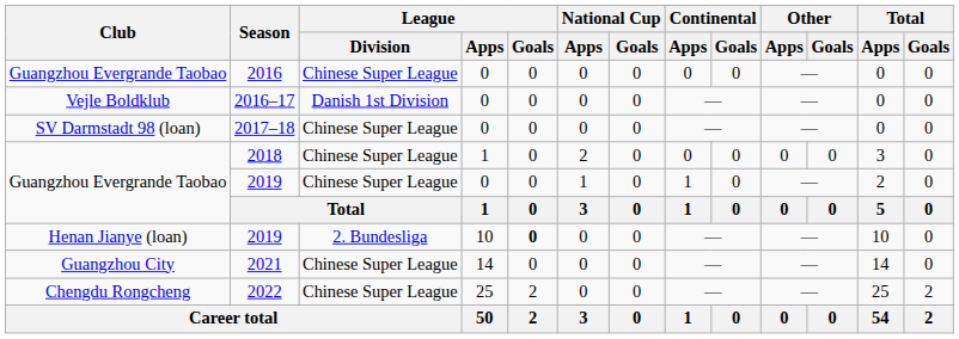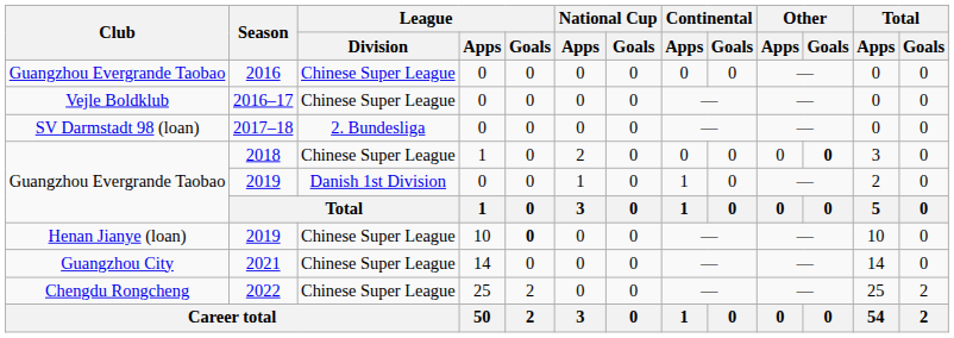 <table class="wikitable" style="text-align: center">
 <tr>
 <th rowspan="2">Club</th>
 <th rowspan="2">Season</th>
 <th colspan="3">League</th>
 <th colspan="2">National Cup</th>
 <th colspan="2">Continental</th>
 <th colspan="2">Other</th>
 <th colspan="2">Total</th>
 </tr>
 <tr>
 <th>Division</th>
 <th>Apps</th>
 <th>Goals</th>
 <th>Apps</th>
 <th>Goals</th>
 <th>Apps</th>
 <th>Goals</th>
 <th>Apps</th>
 <th>Goals</th>
 <th>Apps</th>
 <th>Goals</th>
 </tr>
 <tr>
 <td><a href='#'>Guangzhou Evergrande Taobao</a></td>
 <td><a href='#'>2016</a></td>
 <td><a href='#'>Chinese Super League</a></td>
 <td>0</td>
 <td>0</td>
 <td>0</td>
 <td>0</td>
 <td>0</td>
 <td>0</td>
 <td colspan=2>—</td>
 <td>0</td>
 <td>0</td>
 </tr>
 <tr>
 <td><a href='#'>Vejle Boldklub</a></td>
 <td><a href='#'>2016–17</a></td>
-<td><a href='#'>Danish 1st Division</a></td>
+<td>Chinese Super League</td>
 <td>0</td>
 <td>0</td>
 <td>0</td>
 <td>0</td>
 <td colspan=2>—</td>
 <td colspan=2>—</td>
 <td>0</td>
 <td>0</td>
 </tr>
 <tr>
 <td><a href='#'>SV Darmstadt 98</a> (loan)</td>
 <td><a href='#'>2017–18</a></td>
-<td>Chinese Super League</td>
+<td><a href='#'>2. Bundesliga</a></td>
 <td>0</td>
 <td>0</td>
 <td>0</td>
 <td>0</td>
 <td colspan=2>—</td>
 <td colspan=2>—</td>
 <td>0</td>
 <td>0</td>
 </tr>
 <tr>
 <td rowspan=3>Guangzhou Evergrande Taobao</td>
 <td><a href='#'>2018</a></td>
 <td>Chinese Super League</td>
 <td>1</td>
 <td>0</td>
 <td>2</td>
 <td>0</td>
 <td>0</td>
 <td>0</td>
 <td>0</td>
-<td>0</td>
+<td><strong>0</strong></td>
 <td>3</td>
 <td>0</td>
 </tr>
 <tr>
 <td><a href='#'>2019</a></td>
-<td>Chinese Super League</td>
+<td><a href='#'>Danish 1st Division</a></td>
 <td>0</td>
 <td>0</td>
 <td>1</td>
 <td>0</td>
 <td>1</td>
 <td>0</td>
 <td colspan=2>—</td>
 <td>2</td>
 <td>0</td>
 </tr>
 <tr>
 <th colspan="2"><strong>Total</strong></th>
 <th>1</th>
 <th>0</th>
 <th>3</th>
 <th>0</th>
 <th>1</th>
 <th>0</th>
 <th>0</th>
 <th>0</th>
 <th>5</th>
 <th>0</th>
 </tr>
 <tr>
 <td><a href='#'>Henan Jianye</a> (loan)</td>
 <td><a href='#'>2019</a></td>
-<td><a href='#'>2. Bundesliga</a></td>
+<td>Chinese Super League</td>
 <td>10</td>
 <td><strong>0</strong></td>
 <td>0</td>
 <td>0</td>
 <td colspan=2>—</td>
 <td colspan=2>—</td>
 <td>10</td>
 <td>0</td>
 </tr>
 <tr>
 <td><a href='#'>Guangzhou City</a></td>
 <td><a href='#'>2021</a></td>
 <td>Chinese Super League</td>
 <td>14</td>
 <td>0</td>
 <td>0</td>
 <td>0</td>
 <td colspan=2>—</td>
 <td colspan=2>—</td>
 <td>14</td>
 <td>0</td>
 </tr>
 <tr>
 <td><a href='#'>Chengdu Rongcheng</a></td>
 <td><a href='#'>2022</a></td>
 <td>Chinese Super League</td>
 <td>25</td>
 <td>2</td>
 <td>0</td>
 <td>0</td>
 <td colspan=2>—</td>
 <td colspan=2>—</td>
 <td>25</td>
 <td>2</td>
 </tr>
 <tr>
 <th colspan=3>Career total</th>
 <th>50</th>
 <th>2</th>
 <th>3</th>
 <th>0</th>
 <th>1</th>
 <th>0</th>
 <th>0</th>
 <th>0</th>
 <th>54</th>
 <th>2</th>
 </tr>
 </table>
